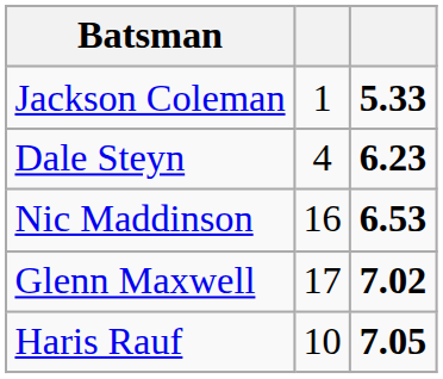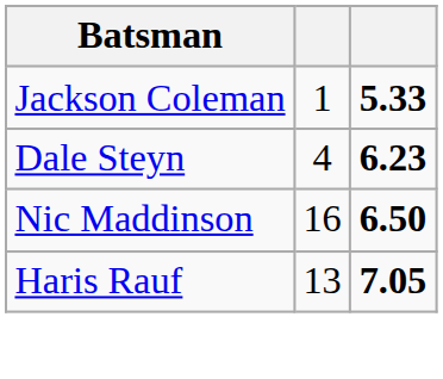 <table class="wikitable sortable" style="text-align:center">
 <tr>
 <th>Batsman</th>
 <th></th>
 <th></th>
 </tr>
 <tr |>
 <td style="text-align:left"> <a href='#'>Jackson Coleman</a></td>
 <td>1</td>
 <td><strong>5.33</strong></td>
 </tr>
 <tr>
 <td style="text-align:left"> <a href='#'>Dale Steyn</a></td>
 <td>4</td>
 <td><strong>6.23</strong></td>
 </tr>
 <tr>
 <td style="text-align:left"> <a href='#'>Nic Maddinson</a></td>
 <td>16</td>
-<td><strong>6.53</strong></td>
-</tr>
-<tr>
-<td style="text-align:left"> <a href='#'>Glenn Maxwell</a></td>
-<td>17</td>
-<td><strong>7.02</strong></td>
+<td><strong>6.50</strong></td>
 </tr>
 <tr>
 <td style="text-align:left"> <a href='#'>Haris Rauf</a></td>
-<td>10</td>
+<td>13</td>
 <td><strong>7.05</strong></td>
 </tr>
 </table>
